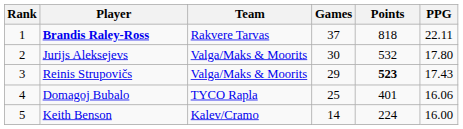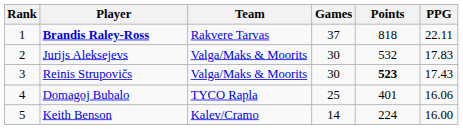 <table class="wikitable sortable" style="text-align: center">
 <tr>
 <th>Rank</th>
 <th width=180>Player</th>
 <th width=150>Team</th>
 <th>Games</th>
 <th width=75>Points</th>
 <th width=40>PPG</th>
 </tr>
 <tr>
 <td>1</td>
 <td align="left"> <strong><a href='#'>Brandis Raley-Ross</a></strong></td>
 <td align="left"><a href='#'>Rakvere Tarvas</a></td>
 <td>37</td>
 <td>818</td>
 <td>22.11</td>
 </tr>
 <tr>
 <td>2</td>
 <td align="left"> <a href='#'>Jurijs Aleksejevs</a></td>
 <td align="left"><a href='#'>Valga/Maks & Moorits</a></td>
 <td>30</td>
 <td>532</td>
-<td>17.80</td>
+<td>17.83</td>
 </tr>
 <tr>
 <td>3</td>
 <td align="left"> <a href='#'>Reinis Strupovičs</a></td>
 <td align="left"><a href='#'>Valga/Maks & Moorits</a></td>
-<td>29</td>
+<td>30</td>
 <td><strong>523</strong></td>
 <td>17.43</td>
 </tr>
 <tr>
 <td>4</td>
 <td align="left"> <a href='#'>Domagoj Bubalo</a></td>
 <td align="left"><a href='#'>TYCO Rapla</a></td>
 <td>25</td>
 <td>401</td>
 <td>16.06</td>
 </tr>
 <tr>
 <td>5</td>
 <td align="left"> <a href='#'>Keith Benson</a></td>
 <td align="left"><a href='#'>Kalev/Cramo</a></td>
 <td>14</td>
 <td>224</td>
 <td>16.00</td>
 </tr>
 </table>
